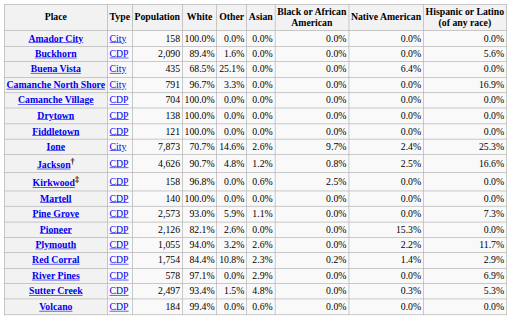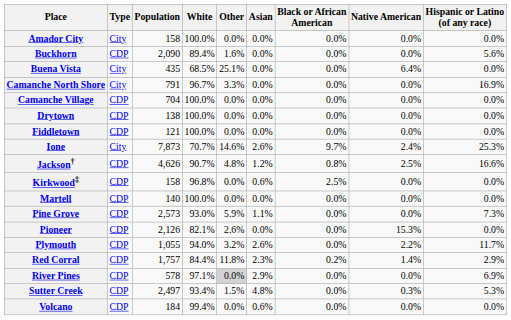 <table class="wikitable collapsible sortable plainrowheaders" style="text-align:right;">
 <tr>
 <th scope="col">Place</th>
 <th scope="col">Type</th>
 <th scope="col" data-sort-type="number">Population</th>
 <th scope="col" data-sort-type="number">White</th>
 <th scope="col" data-sort-type="number">Other<br></th>
 <th scope="col" data-sort-type="number">Asian</th>
 <th scope="col" data-sort-type="number">Black or African<br>American</th>
 <th scope="col" data-sort-type="number">Native American<br></th>
 <th scope="col" data-sort-type="number">Hispanic or Latino<br>(of any race)</th>
 </tr>
 <tr>
 <th scope="row"><a href='#'>Amador City</a></th>
 <td style="text-align:left"><a href='#'>City</a></td>
 <td>158</td>
 <td>100.0%</td>
 <td>0.0%</td>
 <td>0.0%</td>
 <td>0.0%</td>
 <td>0.0%</td>
 <td>0.0%</td>
 </tr>
 <tr>
 <th scope="row"><a href='#'>Buckhorn</a></th>
 <td style="text-align:left"><a href='#'>CDP</a></td>
 <td>2,090</td>
 <td>89.4%</td>
 <td>1.6%</td>
 <td>0.0%</td>
 <td>0.0%</td>
 <td>0.0%</td>
 <td>5.6%</td>
 </tr>
 <tr>
 <th scope="row"><a href='#'>Buena Vista</a></th>
 <td style="text-align:left"><a href='#'>City</a></td>
 <td>435</td>
 <td>68.5%</td>
 <td>25.1%</td>
 <td>0.0%</td>
 <td>0.0%</td>
 <td>6.4%</td>
 <td>0.0%</td>
 </tr>
 <tr>
 <th scope="row"><a href='#'>Camanche North Shore</a></th>
 <td style="text-align:left"><a href='#'>City</a></td>
 <td>791</td>
 <td>96.7%</td>
 <td>3.3%</td>
 <td>0.0%</td>
 <td>0.0%</td>
 <td>0.0%</td>
 <td>16.9%</td>
 </tr>
 <tr>
 <th scope="row"><a href='#'>Camanche Village</a></th>
 <td style="text-align:left"><a href='#'>CDP</a></td>
 <td>704</td>
 <td>100.0%</td>
 <td>0.0%</td>
 <td>0.0%</td>
 <td>0.0%</td>
 <td>0.0%</td>
 <td>0.0%</td>
 </tr>
 <tr>
 <th scope="row"><a href='#'>Drytown</a></th>
 <td style="text-align:left"><a href='#'>CDP</a></td>
 <td>138</td>
 <td>100.0%</td>
 <td>0.0%</td>
 <td>0.0%</td>
 <td>0.0%</td>
 <td>0.0%</td>
 <td>0.0%</td>
 </tr>
 <tr>
 <th scope="row"><a href='#'>Fiddletown</a></th>
 <td style="text-align:left"><a href='#'>CDP</a></td>
 <td>121</td>
 <td>100.0%</td>
 <td>0.0%</td>
 <td>0.0%</td>
 <td>0.0%</td>
 <td>0.0%</td>
 <td>0.0%</td>
 </tr>
 <tr>
 <th scope="row"><a href='#'>Ione</a></th>
 <td style="text-align:left"><a href='#'>City</a></td>
 <td>7,873</td>
 <td>70.7%</td>
 <td>14.6%</td>
 <td>2.6%</td>
 <td>9.7%</td>
 <td>2.4%</td>
 <td>25.3%</td>
 </tr>
 <tr>
 <th scope="row"><a href='#'>Jackson</a><sup>†</sup></th>
 <td style="text-align:left"><a href='#'>CDP</a></td>
 <td>4,626</td>
 <td>90.7%</td>
 <td>4.8%</td>
 <td>1.2%</td>
 <td>0.8%</td>
 <td>2.5%</td>
 <td>16.6%</td>
 </tr>
 <tr>
 <th scope="row"><a href='#'>Kirkwood</a><sup>‡</sup></th>
 <td style="text-align:left"><a href='#'>CDP</a></td>
 <td>158</td>
 <td>96.8%</td>
 <td>0.0%</td>
 <td>0.6%</td>
 <td>2.5%</td>
 <td>0.0%</td>
 <td>0.0%</td>
 </tr>
 <tr>
 <th scope="row"><a href='#'>Martell</a></th>
 <td style="text-align:left"><a href='#'>CDP</a></td>
 <td>140</td>
 <td>100.0%</td>
 <td>0.0%</td>
 <td>0.0%</td>
 <td>0.0%</td>
 <td>0.0%</td>
 <td>0.0%</td>
 </tr>
 <tr>
 <th scope="row"><a href='#'>Pine Grove</a></th>
 <td style="text-align:left"><a href='#'>CDP</a></td>
 <td>2,573</td>
 <td>93.0%</td>
 <td>5.9%</td>
 <td>1.1%</td>
 <td>0.0%</td>
 <td>0.0%</td>
 <td>7.3%</td>
 </tr>
 <tr>
 <th scope="row"><a href='#'>Pioneer</a></th>
 <td style="text-align:left"><a href='#'>CDP</a></td>
 <td>2,126</td>
 <td>82.1%</td>
 <td>2.6%</td>
 <td>0.0%</td>
 <td>0.0%</td>
 <td>15.3%</td>
 <td>0.0%</td>
 </tr>
 <tr>
 <th scope="row"><a href='#'>Plymouth</a></th>
 <td style="text-align:left"><a href='#'>CDP</a></td>
 <td>1,055</td>
 <td>94.0%</td>
 <td>3.2%</td>
 <td>2.6%</td>
 <td>0.0%</td>
 <td>2.2%</td>
 <td>11.7%</td>
 </tr>
 <tr>
 <th scope="row"><a href='#'>Red Corral</a></th>
 <td style="text-align:left"><a href='#'>CDP</a></td>
-<td>1,754</td>
+<td>1,757</td>
 <td>84.4%</td>
-<td>10.8%</td>
+<td>11.8%</td>
 <td>2.3%</td>
 <td>0.2%</td>
 <td>1.4%</td>
 <td>2.9%</td>
 </tr>
 <tr>
 <th scope="row"><a href='#'>River Pines</a></th>
 <td style="text-align:left"><a href='#'>CDP</a></td>
 <td>578</td>
 <td>97.1%</td>
-<td>0.0%</td>
+<td style="background: lightgrey;">0.0%</td>
 <td>2.9%</td>
 <td>0.0%</td>
 <td>0.0%</td>
 <td>6.9%</td>
 </tr>
 <tr>
 <th scope="row"><a href='#'>Sutter Creek</a></th>
 <td style="text-align:left"><a href='#'>CDP</a></td>
 <td>2,497</td>
 <td>93.4%</td>
 <td>1.5%</td>
 <td>4.8%</td>
 <td>0.0%</td>
 <td>0.3%</td>
 <td>5.3%</td>
 </tr>
 <tr>
 <th scope="row"><a href='#'>Volcano</a></th>
 <td style="text-align:left"><a href='#'>CDP</a></td>
 <td>184</td>
 <td>99.4%</td>
 <td>0.0%</td>
 <td>0.6%</td>
 <td>0.0%</td>
 <td>0.0%</td>
 <td>0.0%</td>
 </tr>
 </table>
